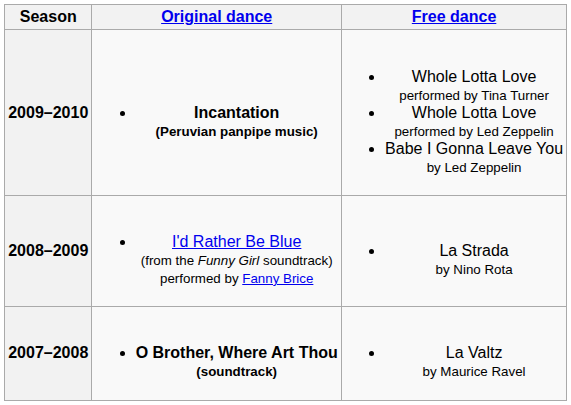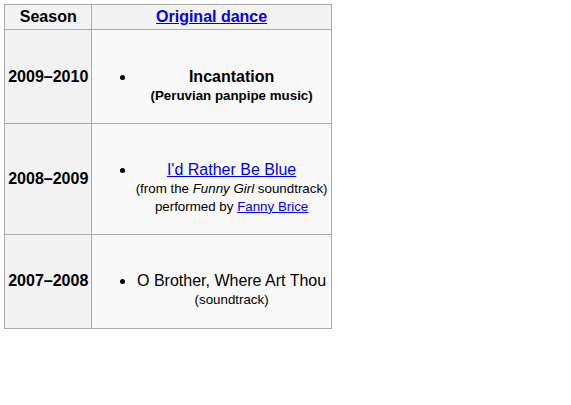 <table class="wikitable" style="text-align:center">
 <tr>
 <th>Season</th>
 <th><a href='#'>Original dance</a></th>
-<th><a href='#'>Free dance</a></th>
 </tr>
 <tr>
 <th>2009–2010 <br> </th>
 <td><strong><br><ul><li>Incantation <br><small> (Peruvian panpipe music)</small></li></ul></strong></td>
-<td><br><ul><li>Whole Lotta Love <br><small> performed by Tina Turner </small></li><li>Whole Lotta Love <br><small> performed by Led Zeppelin </small></li><li>Babe I Gonna Leave You <br><small> by Led Zeppelin </small></li></ul></td>
 </tr>
 <tr>
 <th>2008–2009 <br> </th>
 <td><br><ul><li><a href='#'>I'd Rather Be Blue</a> <br><small> (from the <em>Funny Girl</em> soundtrack) <br> performed by <a href='#'>Fanny Brice</a> </small></li></ul></td>
-<td><br><ul><li>La Strada <br><small> by Nino Rota </small></li></ul></td>
 </tr>
 <tr>
 <th>2007–2008 <br> </th>
-<td><strong><br><ul><li>O Brother, Where Art Thou <br><small> (soundtrack) </small></li></ul></strong></td>
-<td><br><ul><li>La Valtz <br><small> by Maurice Ravel </small></li></ul></td>
+<td><br><ul><li>O Brother, Where Art Thou <br><small> (soundtrack) </small></li></ul></td>
 </tr>
 </table>
